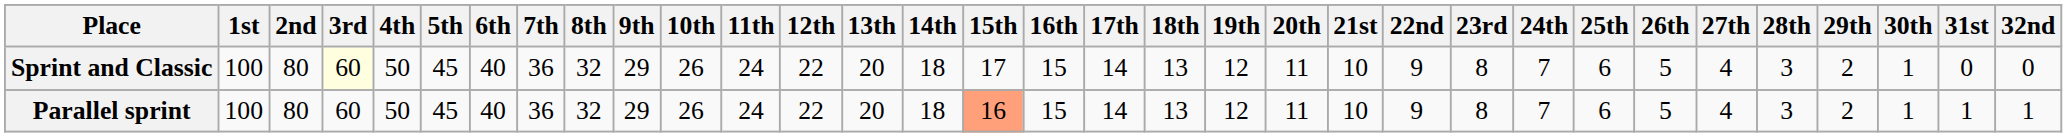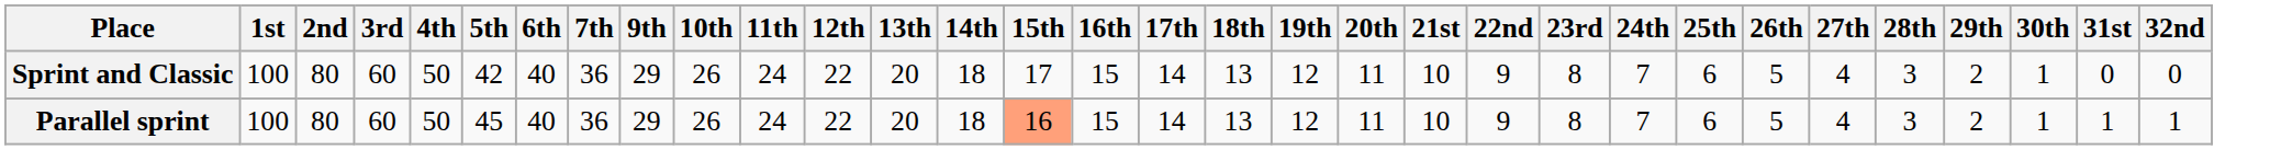 <table class="wikitable" style="font-size: 85%; text-align:center">
 <tr>
 <th>Place</th>
 <th>1st</th>
 <th>2nd</th>
 <th>3rd</th>
 <th>4th</th>
 <th>5th</th>
 <th>6th</th>
 <th>7th</th>
-<th>8th</th>
 <th>9th</th>
 <th>10th</th>
 <th>11th</th>
 <th>12th</th>
 <th>13th</th>
 <th>14th</th>
 <th>15th</th>
 <th>16th</th>
 <th>17th</th>
 <th>18th</th>
 <th>19th</th>
 <th>20th</th>
 <th>21st</th>
 <th>22nd</th>
 <th>23rd</th>
 <th>24th</th>
 <th>25th</th>
 <th>26th</th>
 <th>27th</th>
 <th>28th</th>
 <th>29th</th>
 <th>30th</th>
 <th>31st</th>
 <th>32nd</th>
 </tr>
 <tr>
 <th>Sprint and Classic</th>
 <td>100</td>
 <td>80</td>
-<td style="background: lightyellow;">60</td>
+<td>60</td>
 <td>50</td>
-<td>45</td>
+<td>42</td>
 <td>40</td>
 <td>36</td>
-<td>32</td>
 <td>29</td>
 <td>26</td>
 <td>24</td>
 <td>22</td>
 <td>20</td>
 <td>18</td>
 <td>17</td>
 <td>15</td>
 <td>14</td>
 <td>13</td>
 <td>12</td>
 <td>11</td>
 <td>10</td>
 <td>9</td>
 <td>8</td>
 <td>7</td>
 <td>6</td>
 <td>5</td>
 <td>4</td>
 <td>3</td>
 <td>2</td>
 <td>1</td>
 <td>0</td>
 <td>0</td>
 </tr>
 <tr>
 <th>Parallel sprint</th>
 <td>100</td>
 <td>80</td>
 <td>60</td>
 <td>50</td>
 <td>45</td>
 <td>40</td>
 <td>36</td>
-<td>32</td>
 <td>29</td>
 <td>26</td>
 <td>24</td>
 <td>22</td>
 <td>20</td>
 <td>18</td>
 <td style="background: lightsalmon;">16</td>
 <td>15</td>
 <td>14</td>
 <td>13</td>
 <td>12</td>
 <td>11</td>
 <td>10</td>
 <td>9</td>
 <td>8</td>
 <td>7</td>
 <td>6</td>
 <td>5</td>
 <td>4</td>
 <td>3</td>
 <td>2</td>
 <td>1</td>
 <td>1</td>
 <td>1</td>
 </tr>
 </table>
